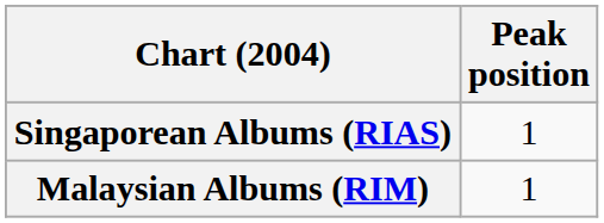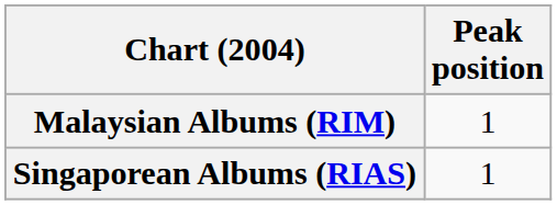 <table class="wikitable plainrowheaders sortable">
 <tr>
 <th scope="col">Chart (2004)</th>
 <th scope="col">Peak<br>position</th>
 </tr>
 <tr>
+<th scope="row">Malaysian Albums (<a href='#'>RIM</a>)</th>
+<td align="center">1</td>
+</tr>
+<tr>
 <th scope="row">Singaporean Albums (<a href='#'>RIAS</a>)</th>
 <td align="center">1</td>
 </tr>
-<tr>
-<th scope="row">Malaysian Albums (<a href='#'>RIM</a>)</th>
-<td align="center">1</td>
-</tr>
 </table>
